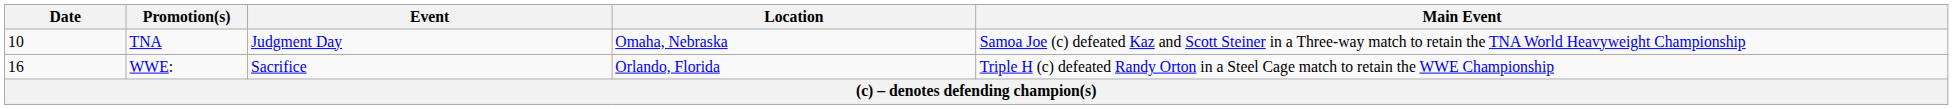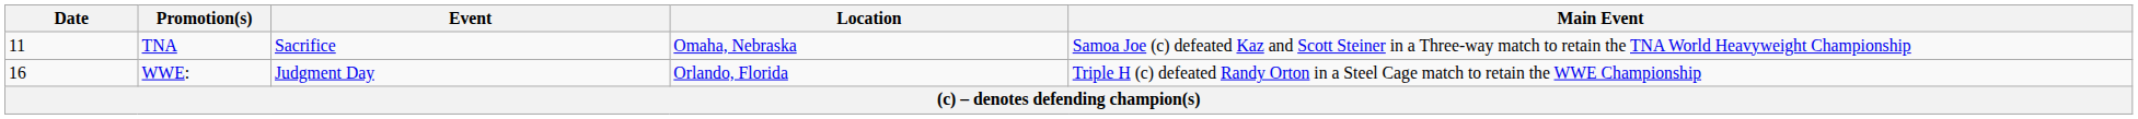 <table class="wikitable" style="width:100%;">
 <tr>
 <th width=5%>Date</th>
 <th width=5%>Promotion(s)</th>
 <th width=15%>Event</th>
 <th width=15%>Location</th>
 <th width=40%>Main Event</th>
 </tr>
 <tr>
-<td>10</td>
+<td>11</td>
 <td><a href='#'>TNA</a></td>
-<td><a href='#'>Judgment Day</a></td>
+<td><a href='#'>Sacrifice</a></td>
 <td><a href='#'>Omaha, Nebraska</a></td>
 <td><a href='#'>Samoa Joe</a> (c) defeated <a href='#'>Kaz</a> and <a href='#'>Scott Steiner</a> in a Three-way match to retain the <a href='#'>TNA World Heavyweight Championship</a></td>
 </tr>
 <tr>
 <td>16</td>
 <td><a href='#'>WWE</a>:<br></td>
-<td><a href='#'>Sacrifice</a></td>
+<td><a href='#'>Judgment Day</a></td>
 <td><a href='#'>Orlando, Florida</a></td>
 <td><a href='#'>Triple H</a> (c) defeated <a href='#'>Randy Orton</a> in a Steel Cage match to retain the <a href='#'>WWE Championship</a></td>
 </tr>
 <tr>
 <th colspan="6">(c) – denotes defending champion(s)</th>
 </tr>
 </table>
